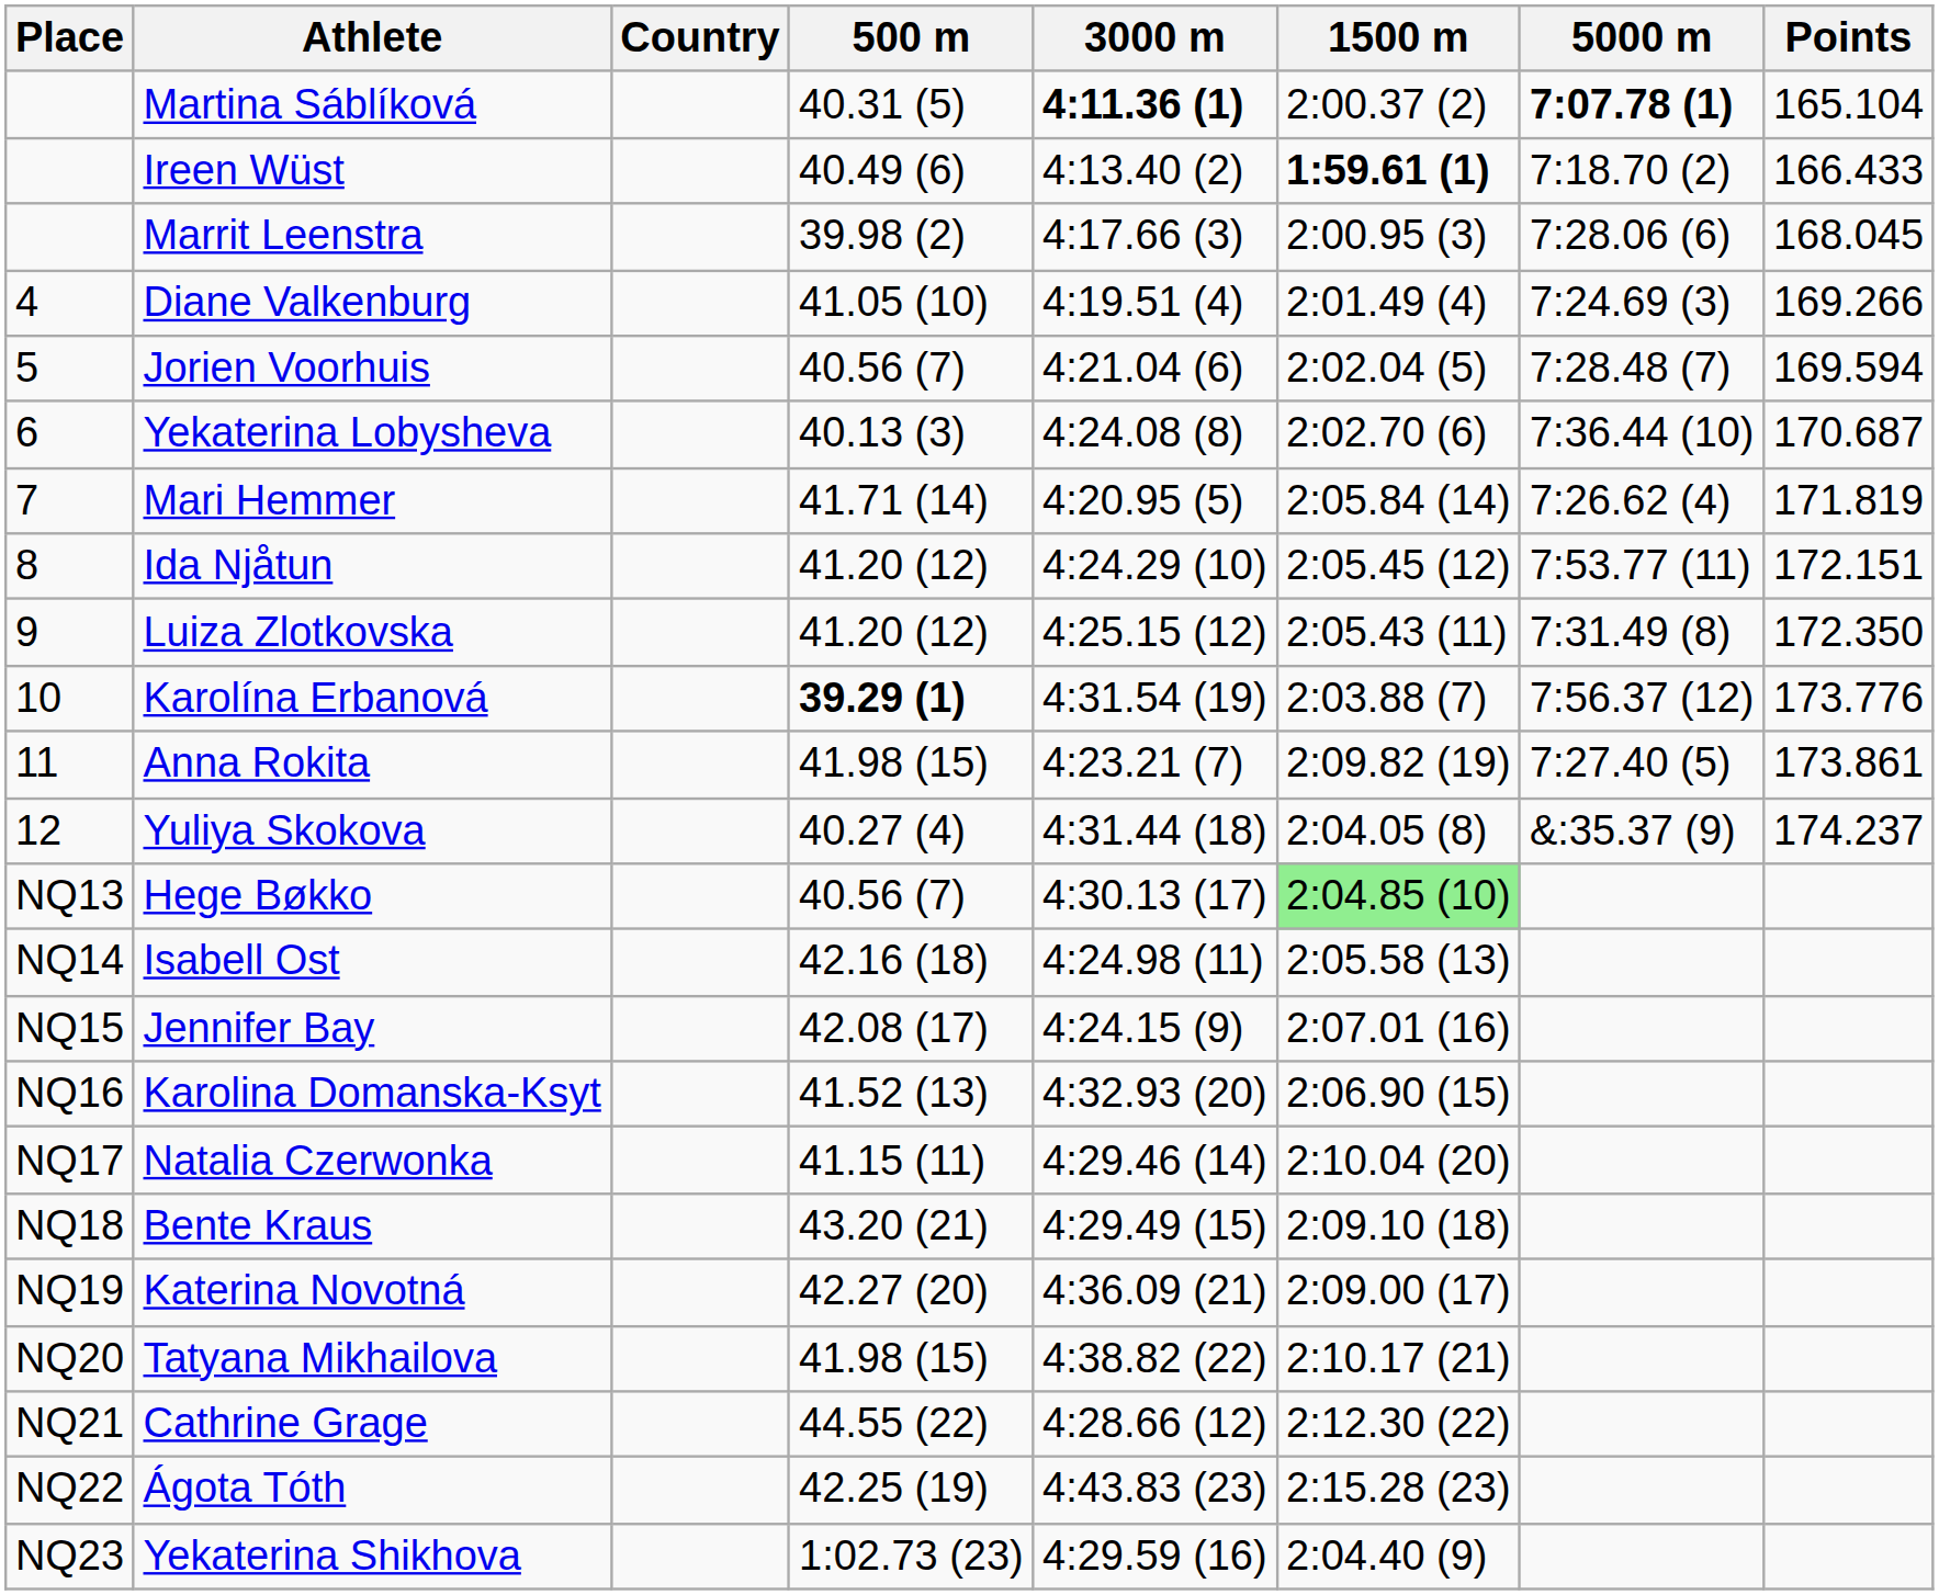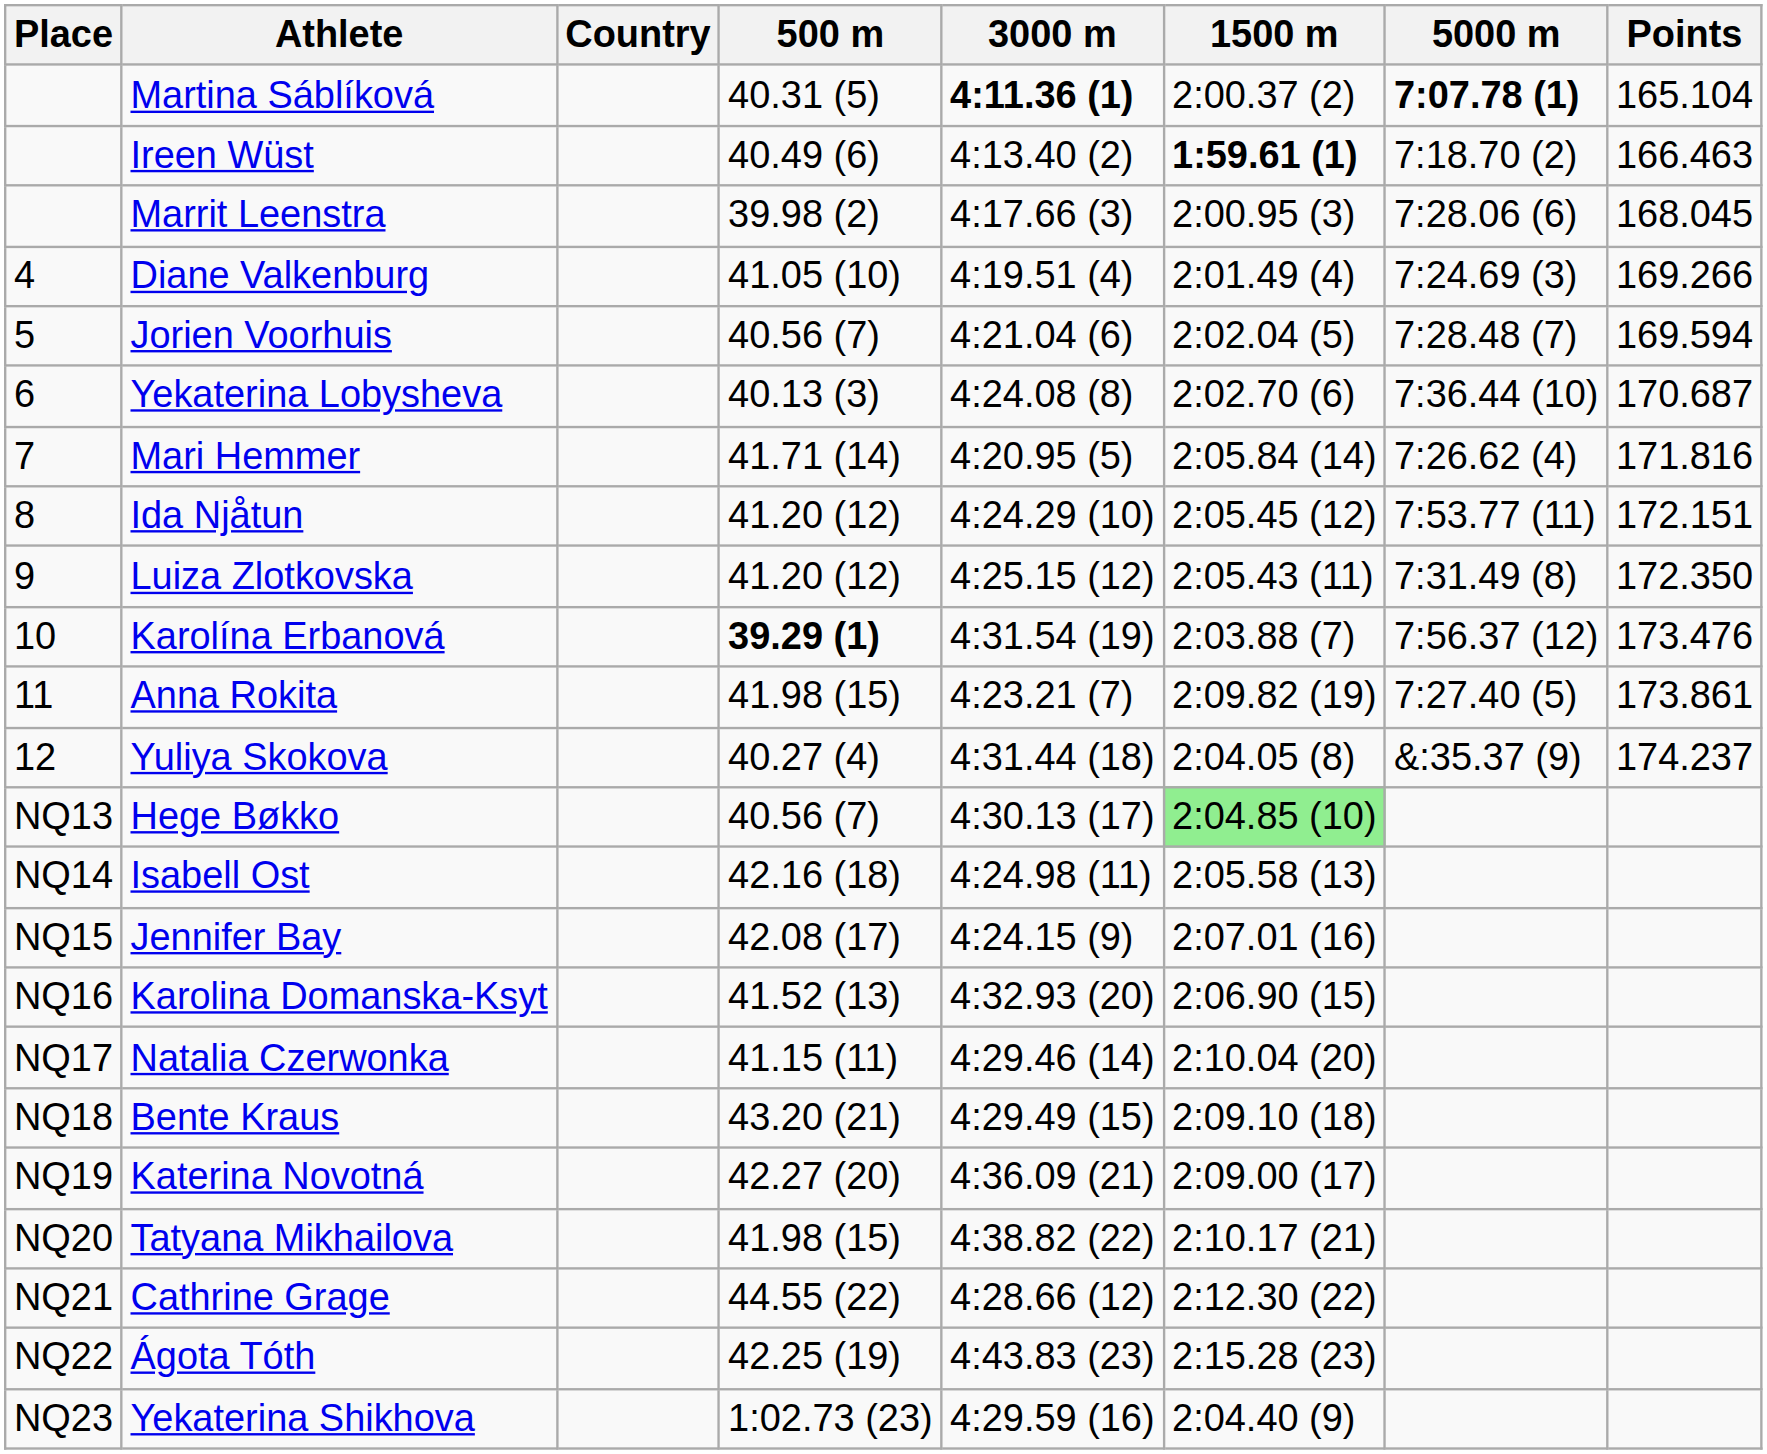 <table class="wikitable" border="1">
 <tr>
 <th>Place</th>
 <th>Athlete</th>
 <th>Country</th>
 <th>500 m</th>
 <th>3000 m</th>
 <th>1500 m</th>
 <th>5000 m</th>
 <th>Points</th>
 </tr>
 <tr>
 <td></td>
 <td><a href='#'>Martina Sáblíková</a></td>
 <td></td>
 <td>40.31 (5)</td>
 <td><strong>4:11.36 (1)</strong></td>
 <td>2:00.37 (2)</td>
 <td><strong>7:07.78 (1)</strong></td>
 <td>165.104</td>
 </tr>
 <tr>
 <td></td>
 <td><a href='#'>Ireen Wüst</a></td>
 <td></td>
 <td>40.49 (6)</td>
 <td>4:13.40 (2)</td>
 <td><strong>1:59.61 (1)</strong></td>
 <td>7:18.70 (2)</td>
-<td>166.433</td>
+<td>166.463</td>
 </tr>
 <tr>
 <td></td>
 <td><a href='#'>Marrit Leenstra</a></td>
 <td></td>
 <td>39.98 (2)</td>
 <td>4:17.66 (3)</td>
 <td>2:00.95 (3)</td>
 <td>7:28.06 (6)</td>
 <td>168.045</td>
 </tr>
 <tr>
 <td>4</td>
 <td><a href='#'>Diane Valkenburg</a></td>
 <td></td>
 <td>41.05 (10)</td>
 <td>4:19.51 (4)</td>
 <td>2:01.49 (4)</td>
 <td>7:24.69 (3)</td>
 <td>169.266</td>
 </tr>
 <tr>
 <td>5</td>
 <td><a href='#'>Jorien Voorhuis</a></td>
 <td></td>
 <td>40.56 (7)</td>
 <td>4:21.04 (6)</td>
 <td>2:02.04 (5)</td>
 <td>7:28.48 (7)</td>
 <td>169.594</td>
 </tr>
 <tr>
 <td>6</td>
 <td><a href='#'>Yekaterina Lobysheva</a></td>
 <td></td>
 <td>40.13 (3)</td>
 <td>4:24.08 (8)</td>
 <td>2:02.70 (6)</td>
 <td>7:36.44 (10)</td>
 <td>170.687</td>
 </tr>
 <tr>
 <td>7</td>
 <td><a href='#'>Mari Hemmer</a></td>
 <td></td>
 <td>41.71 (14)</td>
 <td>4:20.95 (5)</td>
 <td>2:05.84 (14)</td>
 <td>7:26.62 (4)</td>
-<td>171.819</td>
+<td>171.816</td>
 </tr>
 <tr>
 <td>8</td>
 <td><a href='#'>Ida Njåtun</a></td>
 <td></td>
 <td>41.20 (12)</td>
 <td>4:24.29 (10)</td>
 <td>2:05.45 (12)</td>
 <td>7:53.77 (11)</td>
 <td>172.151</td>
 </tr>
 <tr>
 <td>9</td>
 <td><a href='#'>Luiza Zlotkovska</a></td>
 <td></td>
 <td>41.20 (12)</td>
 <td>4:25.15 (12)</td>
 <td>2:05.43 (11)</td>
 <td>7:31.49 (8)</td>
 <td>172.350</td>
 </tr>
 <tr>
 <td>10</td>
 <td><a href='#'>Karolína Erbanová</a></td>
 <td></td>
 <td><strong>39.29 (1)</strong></td>
 <td>4:31.54 (19)</td>
 <td>2:03.88 (7)</td>
 <td>7:56.37 (12)</td>
-<td>173.776</td>
+<td>173.476</td>
 </tr>
 <tr>
 <td>11</td>
 <td><a href='#'>Anna Rokita</a></td>
 <td></td>
 <td>41.98 (15)</td>
 <td>4:23.21 (7)</td>
 <td>2:09.82 (19)</td>
 <td>7:27.40 (5)</td>
 <td>173.861</td>
 </tr>
 <tr>
 <td>12</td>
 <td><a href='#'>Yuliya Skokova</a></td>
 <td></td>
 <td>40.27 (4)</td>
 <td>4:31.44 (18)</td>
 <td>2:04.05 (8)</td>
 <td>&:35.37 (9)</td>
 <td>174.237</td>
 </tr>
 <tr>
 <td>NQ13</td>
 <td><a href='#'>Hege Bøkko</a></td>
 <td></td>
 <td>40.56 (7)</td>
 <td>4:30.13 (17)</td>
 <td style="background: lightgreen;">2:04.85 (10)</td>
 <td></td>
 <td></td>
 </tr>
 <tr>
 <td>NQ14</td>
 <td><a href='#'>Isabell Ost</a></td>
 <td></td>
 <td>42.16 (18)</td>
 <td>4:24.98 (11)</td>
 <td>2:05.58 (13)</td>
 <td></td>
 <td></td>
 </tr>
 <tr>
 <td>NQ15</td>
 <td><a href='#'>Jennifer Bay</a></td>
 <td></td>
 <td>42.08 (17)</td>
 <td>4:24.15 (9)</td>
 <td>2:07.01 (16)</td>
 <td></td>
 <td></td>
 </tr>
 <tr>
 <td>NQ16</td>
 <td><a href='#'>Karolina Domanska-Ksyt</a></td>
 <td></td>
 <td>41.52 (13)</td>
 <td>4:32.93 (20)</td>
 <td>2:06.90 (15)</td>
 <td></td>
 <td></td>
 </tr>
 <tr>
 <td>NQ17</td>
 <td><a href='#'>Natalia Czerwonka</a></td>
 <td></td>
 <td>41.15 (11)</td>
 <td>4:29.46 (14)</td>
 <td>2:10.04 (20)</td>
 <td></td>
 <td></td>
 </tr>
 <tr>
 <td>NQ18</td>
 <td><a href='#'>Bente Kraus</a></td>
 <td></td>
 <td>43.20 (21)</td>
 <td>4:29.49 (15)</td>
 <td>2:09.10 (18)</td>
 <td></td>
 <td></td>
 </tr>
 <tr>
 <td>NQ19</td>
 <td><a href='#'>Katerina Novotná</a></td>
 <td></td>
 <td>42.27 (20)</td>
 <td>4:36.09 (21)</td>
 <td>2:09.00 (17)</td>
 <td></td>
 <td></td>
 </tr>
 <tr>
 <td>NQ20</td>
 <td><a href='#'>Tatyana Mikhailova</a></td>
 <td></td>
 <td>41.98 (15)</td>
 <td>4:38.82 (22)</td>
 <td>2:10.17 (21)</td>
 <td></td>
 <td></td>
 </tr>
 <tr>
 <td>NQ21</td>
 <td><a href='#'>Cathrine Grage</a></td>
 <td></td>
 <td>44.55 (22)</td>
 <td>4:28.66 (12)</td>
 <td>2:12.30 (22)</td>
 <td></td>
 <td></td>
 </tr>
 <tr>
 <td>NQ22</td>
 <td><a href='#'>Ágota Tóth</a></td>
 <td></td>
 <td>42.25 (19)</td>
 <td>4:43.83 (23)</td>
 <td>2:15.28 (23)</td>
 <td></td>
 <td></td>
 </tr>
 <tr>
 <td>NQ23</td>
 <td><a href='#'>Yekaterina Shikhova</a></td>
 <td></td>
 <td>1:02.73 (23)</td>
 <td>4:29.59 (16)</td>
 <td>2:04.40 (9)</td>
 <td></td>
 <td></td>
 </tr>
 </table>
